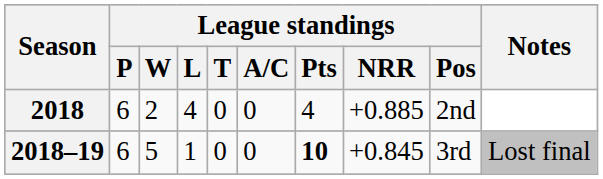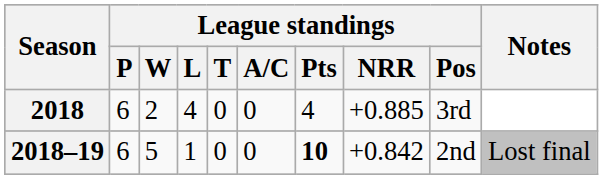 <table class="wikitable sortable">
 <tr>
 <th scope="col" rowspan="2">Season</th>
 <th scope="col" colspan="8">League standings</th>
 <th scope="col" rowspan="2">Notes</th>
 </tr>
 <tr>
 <th scope="col">P</th>
 <th scope="col">W</th>
 <th scope="col">L</th>
 <th scope="col">T</th>
 <th scope="col">A/C</th>
 <th scope="col">Pts</th>
 <th scope="col">NRR</th>
 <th scope="col">Pos</th>
 </tr>
 <tr>
 <th scope="row">2018</th>
 <td>6</td>
 <td>2</td>
 <td>4</td>
 <td>0</td>
 <td>0</td>
 <td>4</td>
 <td>+0.885</td>
-<td>2nd</td>
+<td>3rd</td>
 <td style="background: white;"></td>
 </tr>
 <tr>
 <th scope="row">2018–19</th>
 <td>6</td>
 <td>5</td>
 <td>1</td>
 <td>0</td>
 <td>0</td>
 <td><strong>10</strong></td>
-<td>+0.845</td>
-<td>3rd</td>
+<td>+0.842</td>
+<td>2nd</td>
 <td style="background: silver;">Lost final</td>
 </tr>
 </table>
